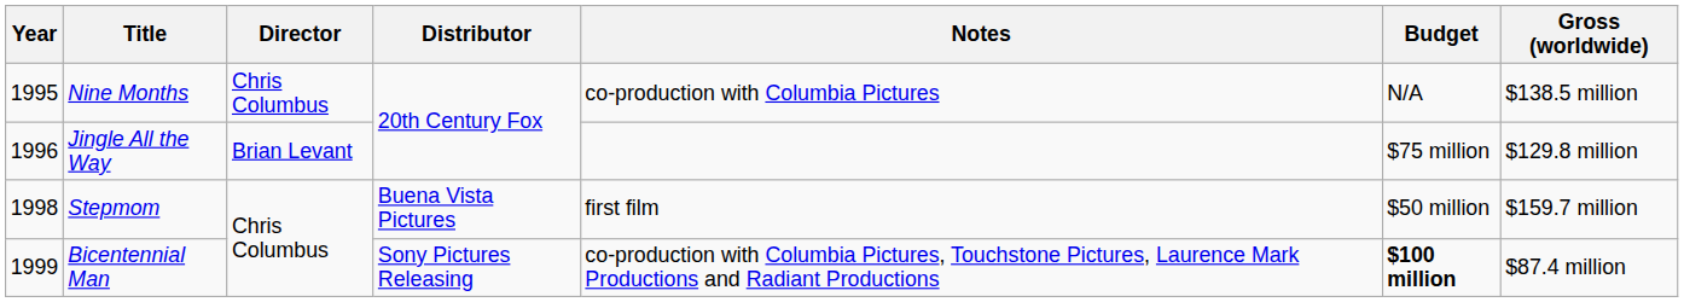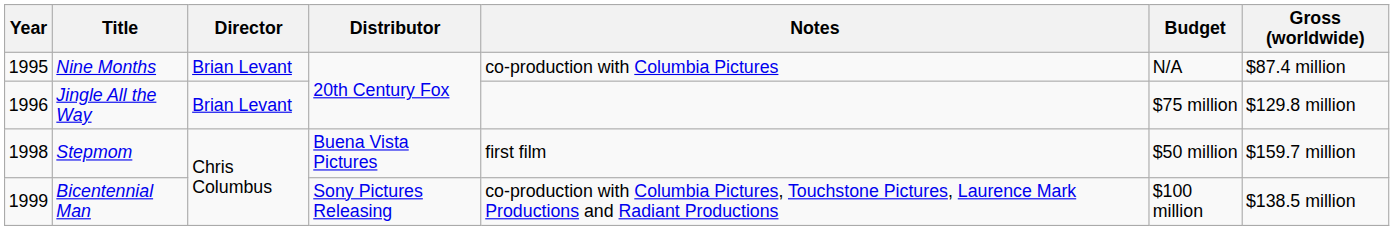 <table class="wikitable sortable">
 <tr>
 <th>Year</th>
 <th>Title</th>
 <th>Director</th>
 <th>Distributor</th>
 <th>Notes</th>
 <th>Budget</th>
 <th>Gross (worldwide)</th>
 </tr>
 <tr>
 <td>1995</td>
 <td><em><a href='#'>Nine Months</a></em></td>
-<td><a href='#'>Chris Columbus</a></td>
+<td><a href='#'>Brian Levant</a></td>
 <td rowspan="2"><a href='#'>20th Century Fox</a></td>
 <td>co-production with <a href='#'>Columbia Pictures</a></td>
 <td>N/A</td>
-<td>$138.5 million</td>
+<td>$87.4 million</td>
 </tr>
 <tr>
 <td>1996</td>
 <td><em><a href='#'>Jingle All the Way</a></em></td>
 <td><a href='#'>Brian Levant</a></td>
 <td></td>
 <td>$75 million</td>
 <td>$129.8 million</td>
 </tr>
 <tr>
 <td>1998</td>
 <td><em><a href='#'>Stepmom</a></em></td>
 <td rowspan="2">Chris Columbus</td>
 <td><a href='#'>Buena Vista Pictures</a></td>
 <td>first film</td>
 <td>$50 million</td>
 <td>$159.7 million</td>
 </tr>
 <tr>
 <td>1999</td>
 <td><em><a href='#'>Bicentennial Man</a></em></td>
 <td><a href='#'>Sony Pictures Releasing</a></td>
 <td>co-production with <a href='#'>Columbia Pictures</a>, <a href='#'>Touchstone Pictures</a>, <a href='#'>Laurence Mark Productions</a> and <a href='#'>Radiant Productions</a></td>
-<td><strong>$100 million</strong></td>
-<td>$87.4 million</td>
+<td>$100 million</td>
+<td>$138.5 million</td>
 </tr>
 </table>
